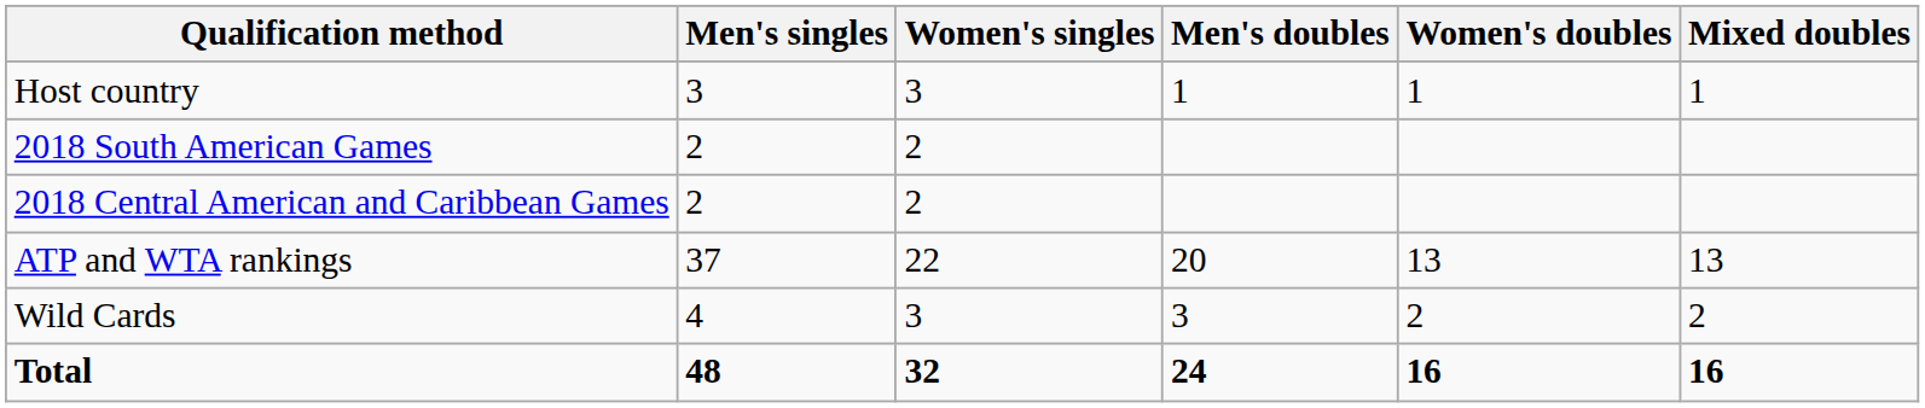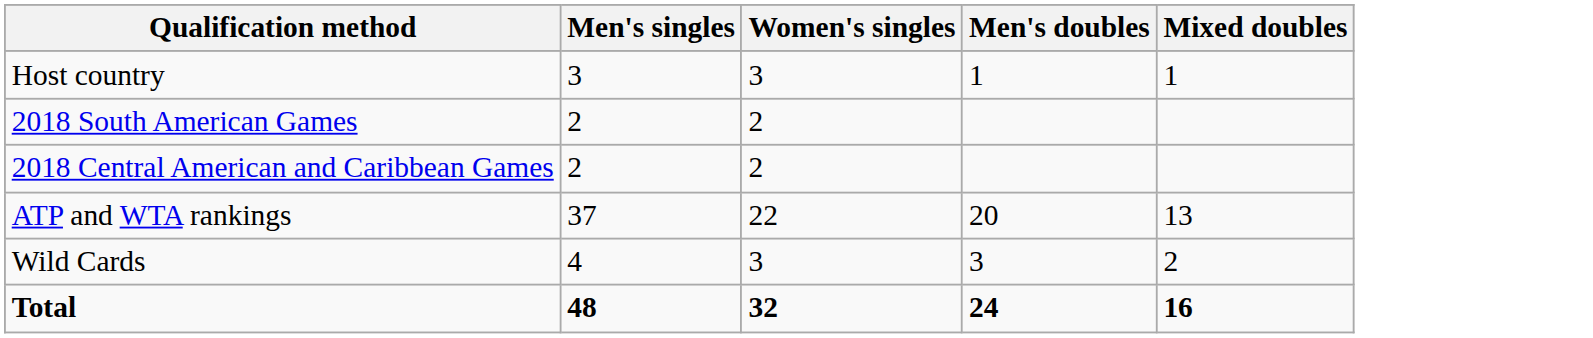 <table class="wikitable sortable">
 <tr>
 <th>Qualification method</th>
 <th>Men's singles</th>
 <th>Women's singles</th>
 <th>Men's doubles</th>
-<th>Women's doubles</th>
 <th>Mixed doubles</th>
 </tr>
 <tr>
 <td>Host country</td>
 <td>3</td>
 <td>3</td>
-<td>1</td>
 <td>1</td>
 <td>1</td>
 </tr>
 <tr>
 <td><a href='#'>2018 South American Games</a></td>
 <td>2</td>
 <td>2</td>
 <td></td>
 <td></td>
-<td></td>
 </tr>
 <tr>
 <td><a href='#'>2018 Central American and Caribbean Games</a></td>
 <td>2</td>
 <td>2</td>
-<td></td>
 <td></td>
 <td></td>
 </tr>
 <tr>
 <td><a href='#'>ATP</a> and <a href='#'>WTA</a> rankings</td>
 <td>37</td>
 <td>22</td>
 <td>20</td>
 <td>13</td>
-<td>13</td>
 </tr>
 <tr>
 <td>Wild Cards</td>
 <td>4</td>
 <td>3</td>
 <td>3</td>
-<td>2</td>
 <td>2</td>
 </tr>
 <tr>
 <td><strong>Total</strong></td>
 <td><strong>48</strong></td>
 <td><strong>32</strong></td>
 <td><strong>24</strong></td>
 <td><strong>16</strong></td>
-<td><strong>16</strong></td>
 </tr>
 </table>
